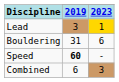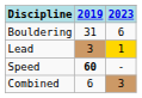 <table class="wikitable" style="text-align: center">
 <tr>
 <th style="background: #b0e0e6" rowspan="2">Discipline</th>
 </tr>
 <tr>
 <th style="background: #b0e0e6"><a href='#'>2019</a></th>
 <th style="background: #b0e0e6"><a href='#'>2023</a></th>
 </tr>
 <tr>
+<td align="left">Bouldering</td>
+<td>31</td>
+<td>6</td>
+</tr>
+<tr>
 <td align="left">Lead</td>
 <td style="background: #cc9966">3</td>
 <td style="background: gold">1</td>
-</tr>
-<tr>
-<td align="left">Bouldering</td>
-<td>31</td>
-<td>6</td>
 </tr>
 <tr>
 <td align="left">Speed</td>
 <td><strong>60</strong></td>
 <td>-</td>
 </tr>
 <tr>
 <td align="left">Combined</td>
 <td>6</td>
 <td style="background: #cc9966">3</td>
 </tr>
 </table>
